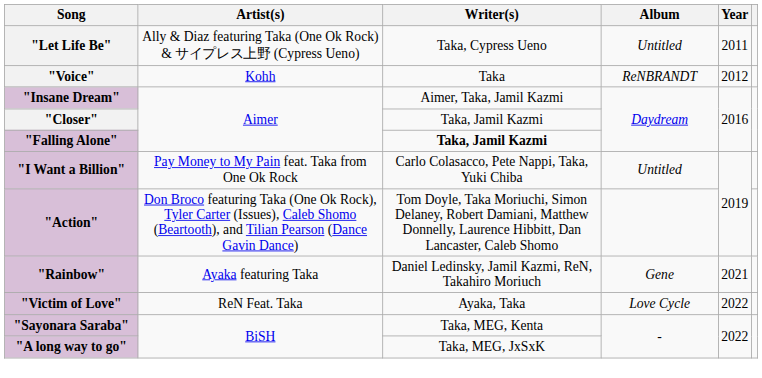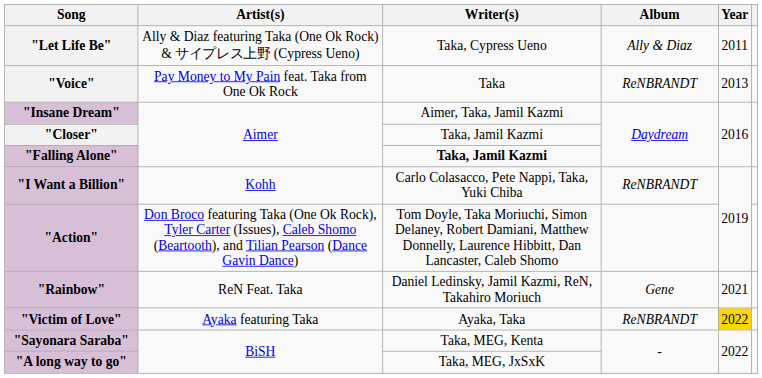 <table class="wikitable sortable plainrowheaders" style="text-align:center;">
 <tr>
 <th scope="col" width="150">Song</th>
 <th scope="col" width="280">Artist(s)</th>
 <th scope="col" class="unsortable" width="250">Writer(s)</th>
 <th scope="col" data-sort-type="text" width="130">Album</th>
 <th scope="col">Year</th>
 <th scope="col" class="unsortable"></th>
 </tr>
 <tr>
 <th scope="row">"Let Life Be"</th>
 <td>Ally & Diaz featuring Taka (One Ok Rock) & サイプレス上野 (Cypress Ueno)</td>
 <td>Taka, Cypress Ueno</td>
-<td><em>Untitled</em></td>
+<td><em>Ally & Diaz</em></td>
 <td>2011</td>
 <td></td>
 </tr>
 <tr>
 <th scope="row">"Voice"</th>
-<td><a href='#'>Kohh</a></td>
+<td><a href='#'>Pay Money to My Pain</a> feat. Taka from One Ok Rock</td>
 <td>Taka</td>
 <td><em>ReNBRANDT</em></td>
-<td>2012</td>
+<td>2013</td>
 <td></td>
 </tr>
 <tr>
 <th scope="row" style="background-color:#D8BFD8">"Insane Dream" </th>
 <td rowspan="3"><a href='#'>Aimer</a></td>
 <td>Aimer, Taka, Jamil Kazmi</td>
 <td rowspan="3"><em><a href='#'>Daydream</a></em></td>
 <td rowspan="3">2016</td>
 <td rowspan="3"></td>
 </tr>
 <tr>
 <th scope="row">"Closer"</th>
 <td>Taka, Jamil Kazmi</td>
 </tr>
 <tr>
 <th scope="row" style="background-color:#D8BFD8">"Falling Alone" </th>
 <td><strong>Taka, Jamil Kazmi</strong></td>
 </tr>
 <tr>
 <th scope="row" style="background-color:#D8BFD8">"I Want a Billion" </th>
-<td><a href='#'>Pay Money to My Pain</a> feat. Taka from One Ok Rock</td>
+<td><a href='#'>Kohh</a></td>
 <td>Carlo Colasacco, Pete Nappi, Taka, Yuki Chiba</td>
-<td><em>Untitled</em></td>
+<td><em>ReNBRANDT</em></td>
 <td rowspan="2">2019</td>
 <td></td>
 </tr>
 <tr>
 <th scope="row" style="background-color:#D8BFD8">"Action" </th>
 <td><a href='#'>Don Broco</a> featuring Taka (One Ok Rock), <a href='#'>Tyler Carter</a> (Issues), <a href='#'>Caleb Shomo</a> (<a href='#'>Beartooth</a>), and <a href='#'>Tilian Pearson</a> (<a href='#'>Dance Gavin Dance</a>)</td>
 <td>Tom Doyle, Taka Moriuchi, Simon Delaney, Robert Damiani, Matthew Donnelly, Laurence Hibbitt, Dan Lancaster, Caleb Shomo</td>
 <td></td>
 <td></td>
 </tr>
 <tr>
 <th scope="row" style="background-color:#D8BFD8">"Rainbow" </th>
-<td><a href='#'>Ayaka</a> featuring Taka</td>
+<td>ReN Feat. Taka</td>
 <td>Daniel Ledinsky, Jamil Kazmi, ReN, Takahiro Moriuch</td>
 <td><em>Gene</em></td>
 <td>2021</td>
 <td></td>
 </tr>
 <tr>
 <th scope="row" style="background-color:#D8BFD8">"Victim of Love" </th>
-<td>ReN Feat. Taka</td>
+<td><a href='#'>Ayaka</a> featuring Taka</td>
 <td>Ayaka, Taka</td>
-<td><em>Love Cycle</em></td>
-<td>2022</td>
+<td><em>ReNBRANDT</em></td>
+<td style="background: gold;">2022</td>
 <td></td>
 </tr>
 <tr>
 <th scope="row" style="background-color:#D8BFD8">"Sayonara Saraba" </th>
 <td rowspan="2"><a href='#'>BiSH</a></td>
 <td>Taka, MEG, Kenta</td>
 <td rowspan="2">-</td>
 <td rowspan="2">2022</td>
 <td rowspan="2"></td>
 </tr>
 <tr>
 <th scope="row" style="background-color:#D8BFD8">"A long way to go" </th>
 <td>Taka, MEG, JxSxK</td>
 </tr>
 </table>
